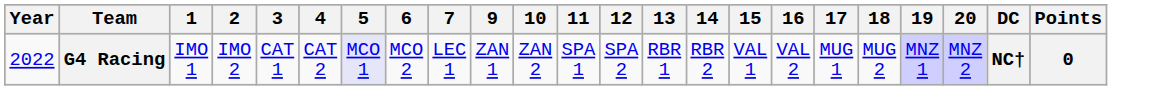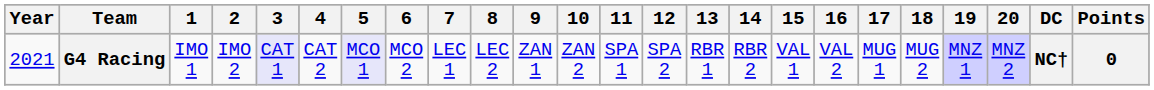 <table class="wikitable" style="text-align:center; font-size:85%">
 <tr>
 <th>Year</th>
 <th>Team</th>
 <th>1</th>
 <th>2</th>
 <th>3</th>
 <th>4</th>
 <th>5</th>
 <th>6</th>
 <th>7</th>
+<th>8</th>
 <th>9</th>
 <th>10</th>
 <th>11</th>
 <th>12</th>
 <th>13</th>
 <th>14</th>
 <th>15</th>
 <th>16</th>
 <th>17</th>
 <th>18</th>
 <th>19</th>
 <th>20</th>
 <th>DC</th>
 <th>Points</th>
 </tr>
 <tr>
-<td><a href='#'>2022</a></td>
+<td><a href='#'>2021</a></td>
 <th nowrap>G4 Racing</th>
 <td><a href='#'>IMO<br>1</a></td>
 <td><a href='#'>IMO<br>2</a></td>
-<td><a href='#'>CAT<br>1</a></td>
+<td style="background: lavender;"><a href='#'>CAT<br>1</a></td>
 <td><a href='#'>CAT<br>2</a></td>
 <td style="background: lavender;"><a href='#'>MCO<br>1</a></td>
 <td><a href='#'>MCO<br>2</a></td>
 <td><a href='#'>LEC<br>1</a></td>
+<td><a href='#'>LEC<br>2</a></td>
 <td><a href='#'>ZAN<br>1</a></td>
 <td><a href='#'>ZAN<br>2</a></td>
 <td><a href='#'>SPA<br>1</a></td>
 <td><a href='#'>SPA<br>2</a></td>
 <td><a href='#'>RBR<br>1</a></td>
 <td><a href='#'>RBR<br>2</a></td>
 <td><a href='#'>VAL<br>1</a></td>
 <td><a href='#'>VAL<br>2</a></td>
 <td><a href='#'>MUG<br>1</a></td>
 <td><a href='#'>MUG<br>2</a></td>
 <td style=background:#CFCFFF><a href='#'>MNZ<br>1</a><br></td>
 <td style=background:#CFCFFF><a href='#'>MNZ<br>2</a><br></td>
 <th>NC†</th>
 <th>0</th>
 </tr>
 </table>
